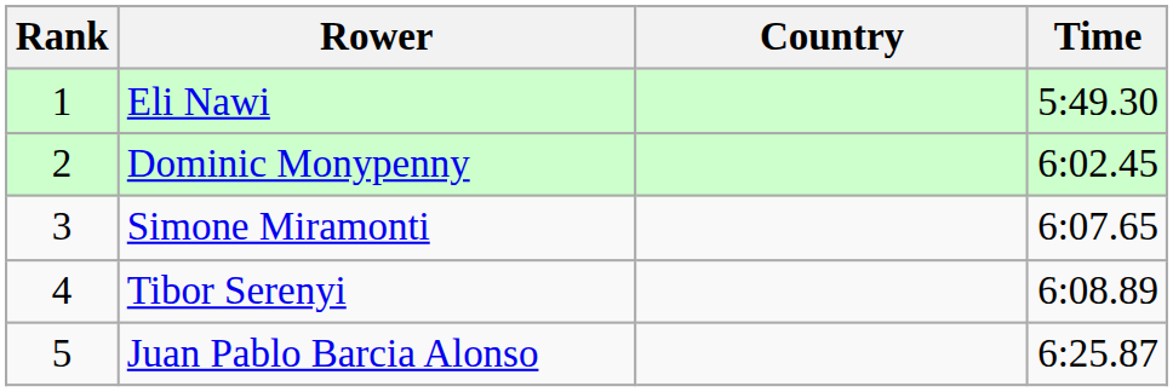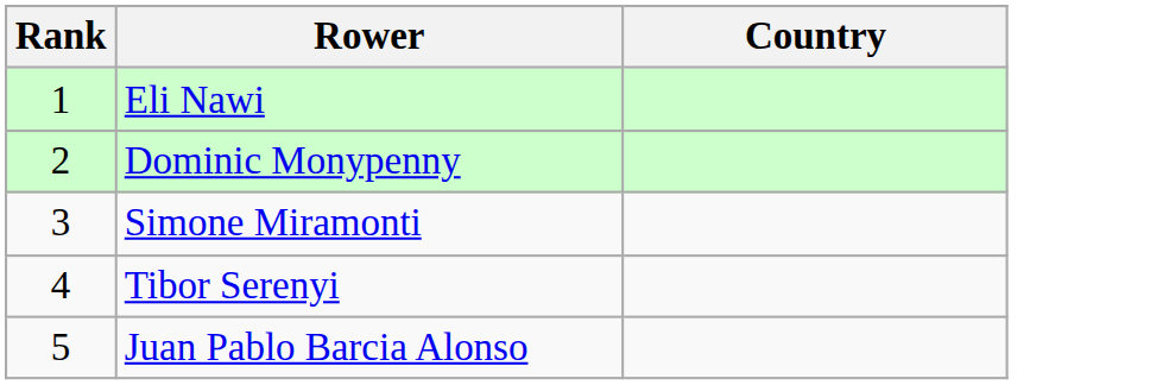 <table class="wikitable" style="text-align:center">
 <tr>
 <th>Rank</th>
 <th width=200>Rower</th>
 <th width=150>Country</th>
-<th width=5em>Time</th>
 </tr>
 <tr bgcolor="#ccffcc">
 <td>1</td>
 <td align=left><a href='#'>Eli Nawi</a></td>
 <td align=left></td>
-<td>5:49.30</td>
 </tr>
 <tr bgcolor="#ccffcc">
 <td>2</td>
 <td align=left><a href='#'>Dominic Monypenny</a></td>
 <td align=left></td>
-<td>6:02.45</td>
 </tr>
 <tr>
 <td>3</td>
 <td align=left><a href='#'>Simone Miramonti</a></td>
 <td align=left></td>
-<td>6:07.65</td>
 </tr>
 <tr>
 <td>4</td>
 <td align=left><a href='#'>Tibor Serenyi</a></td>
 <td align=left></td>
-<td>6:08.89</td>
 </tr>
 <tr>
 <td>5</td>
 <td align=left><a href='#'>Juan Pablo Barcia Alonso</a></td>
 <td align=left></td>
-<td>6:25.87</td>
 </tr>
 </table>
